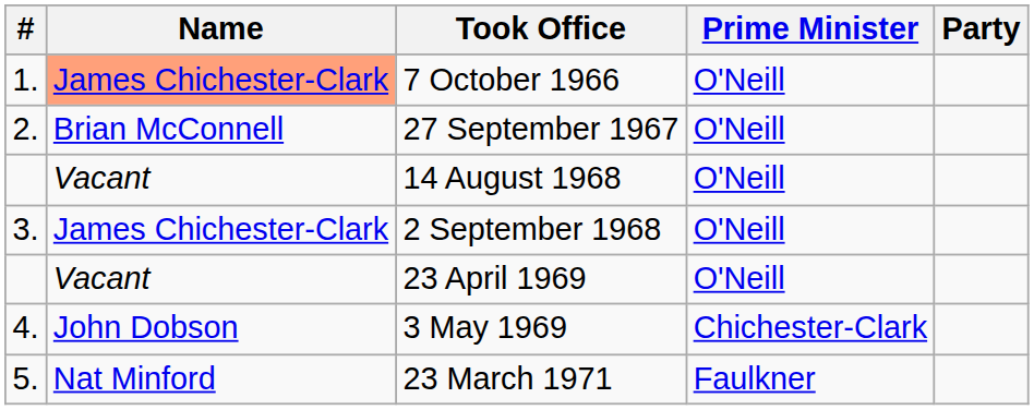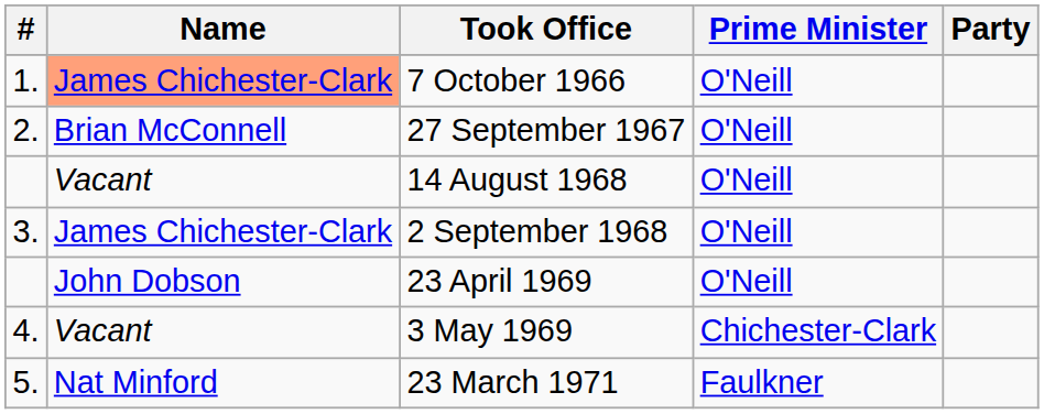 <table class="wikitable">
 <tr>
 <th>#</th>
 <th>Name</th>
 <th>Took Office</th>
 <th><a href='#'>Prime Minister</a></th>
 <th colspan=2>Party</th>
 </tr>
 <tr>
 <td>1.</td>
 <td style="background: lightsalmon;"><a href='#'>James Chichester-Clark</a></td>
 <td>7 October 1966</td>
 <td><a href='#'>O'Neill</a></td>
 <td></td>
 </tr>
 <tr>
 <td>2.</td>
 <td><a href='#'>Brian McConnell</a></td>
 <td>27 September 1967</td>
 <td><a href='#'>O'Neill</a></td>
 <td></td>
 </tr>
 <tr>
 <td></td>
 <td><em>Vacant</em></td>
 <td>14 August 1968</td>
 <td><a href='#'>O'Neill</a></td>
 <td></td>
 </tr>
 <tr>
 <td>3.</td>
 <td><a href='#'>James Chichester-Clark</a></td>
 <td>2 September 1968</td>
 <td><a href='#'>O'Neill</a></td>
 <td></td>
 </tr>
 <tr>
 <td></td>
-<td><em>Vacant</em></td>
+<td><a href='#'>John Dobson</a></td>
 <td>23 April 1969</td>
 <td><a href='#'>O'Neill</a></td>
 <td></td>
 </tr>
 <tr>
 <td>4.</td>
-<td><a href='#'>John Dobson</a></td>
+<td><em>Vacant</em></td>
 <td>3 May 1969</td>
 <td><a href='#'>Chichester-Clark</a></td>
 <td></td>
 </tr>
 <tr>
 <td>5.</td>
 <td><a href='#'>Nat Minford</a></td>
 <td>23 March 1971</td>
 <td><a href='#'>Faulkner</a></td>
 <td></td>
 </tr>
 </table>
